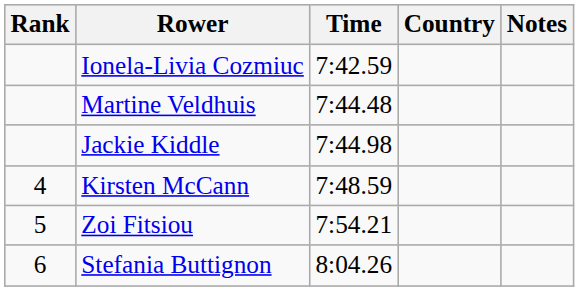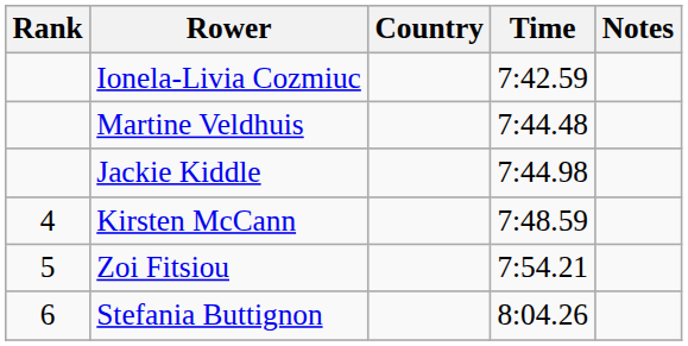 <table class="wikitable" style="text-align:center">
 <tr>
 <th>Rank</th>
 <th>Rower</th>
+<th>Country</th>
 <th>Time</th>
-<th>Country</th>
 <th>Notes</th>
 </tr>
 <tr>
 <td></td>
 <td align="left"><a href='#'>Ionela-Livia Cozmiuc</a></td>
+<td align="left"></td>
 <td>7:42.59</td>
-<td align="left"></td>
 <td></td>
 </tr>
 <tr>
 <td></td>
 <td align="left"><a href='#'>Martine Veldhuis</a></td>
+<td align="left"></td>
 <td>7:44.48</td>
-<td align="left"></td>
 <td></td>
 </tr>
 <tr>
 <td></td>
 <td align="left"><a href='#'>Jackie Kiddle</a></td>
+<td align="left"></td>
 <td>7:44.98</td>
-<td align="left"></td>
 <td></td>
 </tr>
 <tr>
 <td>4</td>
 <td align="left"><a href='#'>Kirsten McCann</a></td>
+<td align="left"></td>
 <td>7:48.59</td>
-<td align="left"></td>
 <td></td>
 </tr>
 <tr>
 <td>5</td>
 <td align="left"><a href='#'>Zoi Fitsiou</a></td>
+<td align="left"></td>
 <td>7:54.21</td>
-<td align="left"></td>
 <td></td>
 </tr>
 <tr>
 <td>6</td>
 <td align="left"><a href='#'>Stefania Buttignon</a></td>
+<td align="left"></td>
 <td>8:04.26</td>
-<td align="left"></td>
 <td></td>
 </tr>
 </table>
